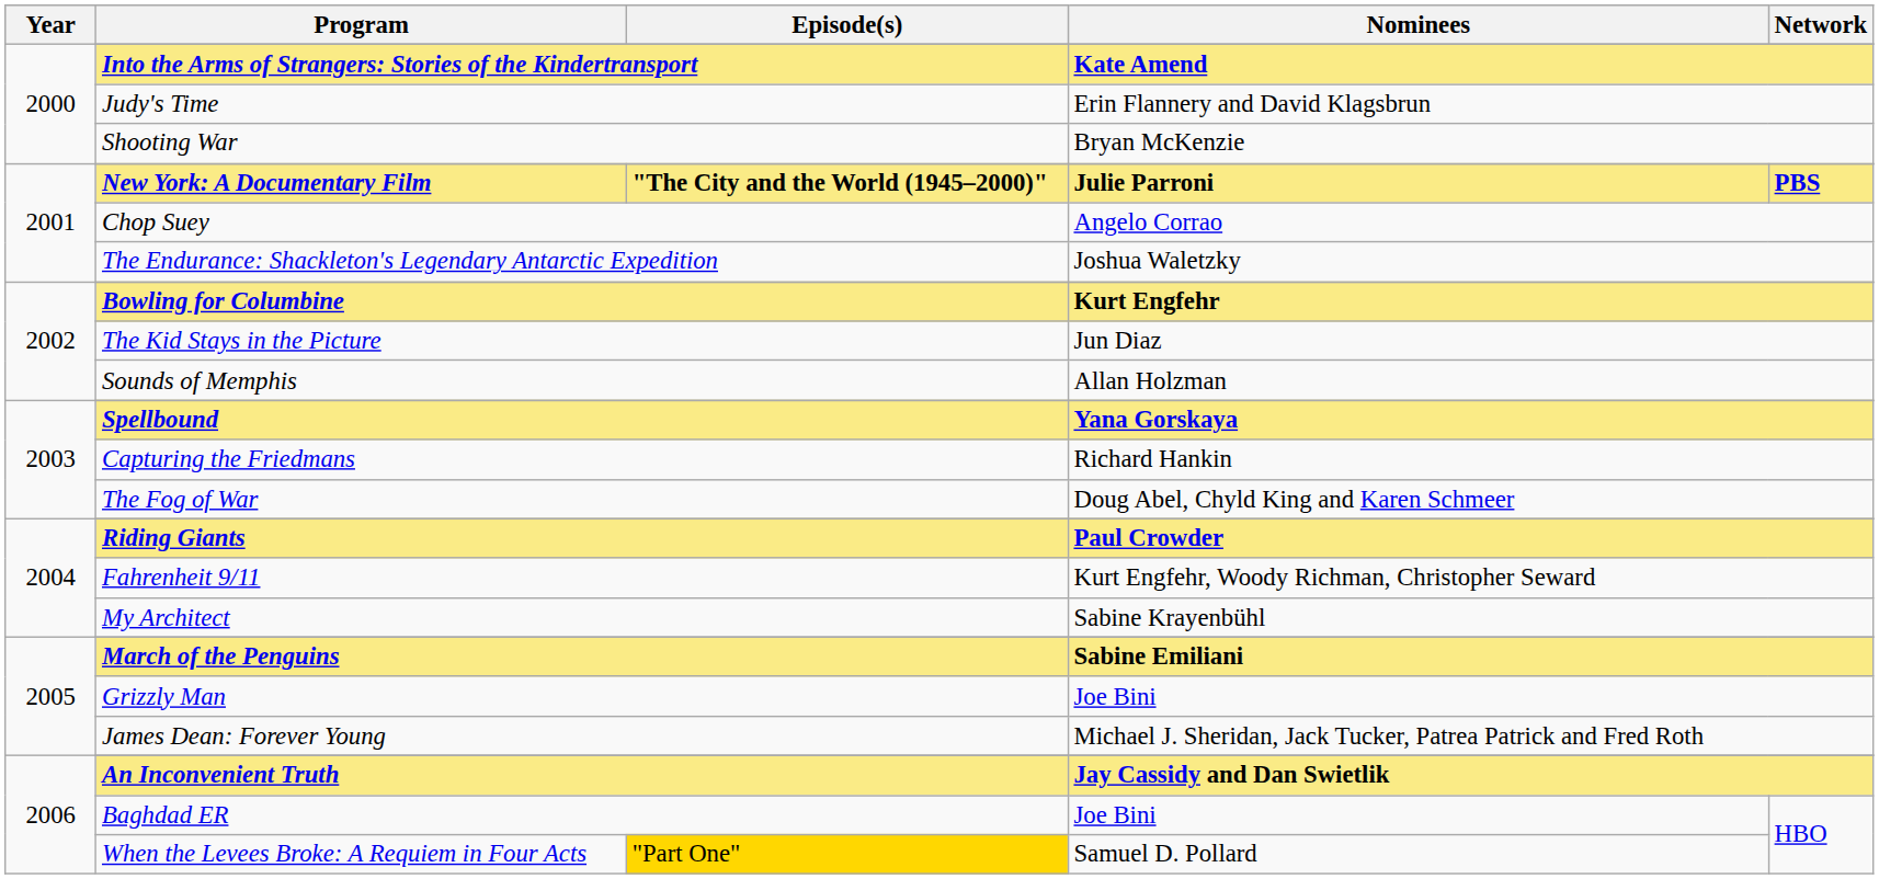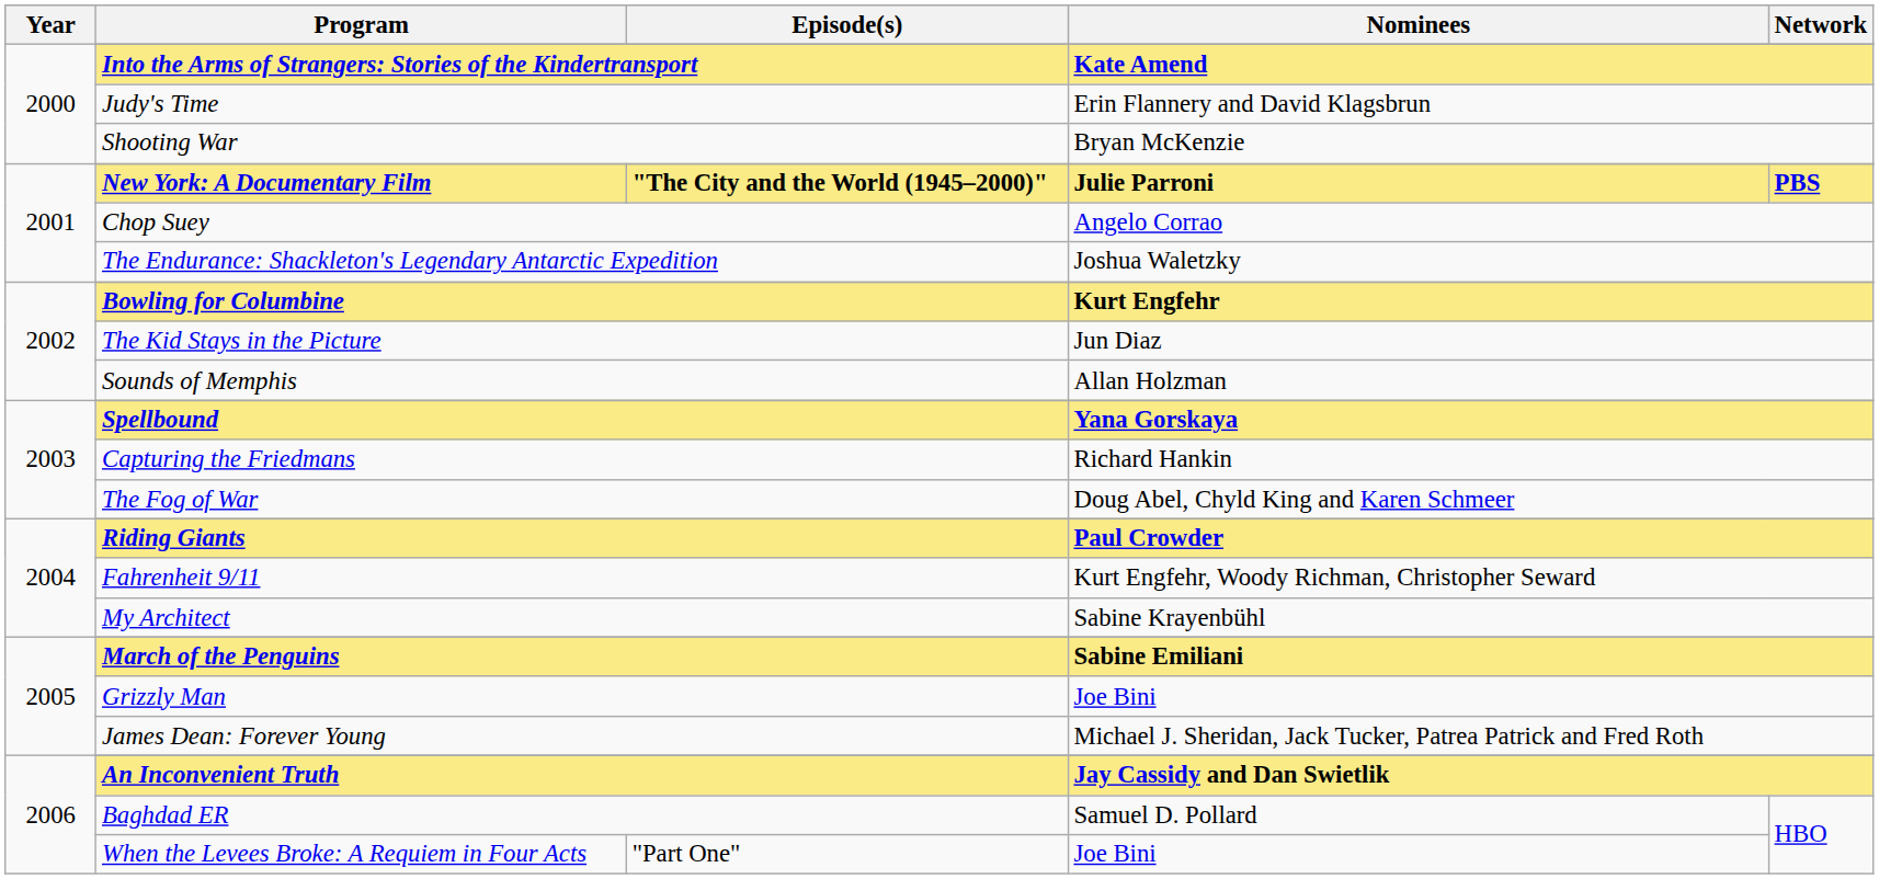 <table class="wikitable" style="width:95%">
 <tr bgcolor="#bebebe">
 <th width="5%">Year</th>
 <th width="30%">Program</th>
 <th width="25%">Episode(s)</th>
 <th width="40%">Nominees</th>
 <th width="10%">Network</th>
 </tr>
 <tr>
 <td rowspan=4 style="text-align:center">2000<br></td>
 </tr>
 <tr style="background:#FAEB86">
 <td colspan="2"><strong><em><a href='#'>Into the Arms of Strangers: Stories of the Kindertransport</a></em></strong></td>
 <td colspan="2"><strong><a href='#'>Kate Amend</a></strong></td>
 </tr>
 <tr>
 <td colspan="2"><em>Judy's Time</em></td>
 <td colspan="2">Erin Flannery and David Klagsbrun</td>
 </tr>
 <tr>
 <td colspan="2"><em>Shooting War</em></td>
 <td colspan="2">Bryan McKenzie</td>
 </tr>
 <tr>
 <td rowspan=4 style="text-align:center">2001<br></td>
 </tr>
 <tr style="background:#FAEB86">
 <td><strong><em><a href='#'>New York: A Documentary Film</a></em></strong></td>
 <td><strong>"The City and the World (1945–2000)"</strong></td>
 <td><strong>Julie Parroni</strong></td>
 <td><strong><a href='#'>PBS</a></strong></td>
 </tr>
 <tr>
 <td colspan="2"><em>Chop Suey</em></td>
 <td colspan="2"><a href='#'>Angelo Corrao</a></td>
 </tr>
 <tr>
 <td colspan="2"><em><a href='#'>The Endurance: Shackleton's Legendary Antarctic Expedition</a></em></td>
 <td colspan="2">Joshua Waletzky</td>
 </tr>
 <tr>
 <td rowspan=4 style="text-align:center">2002<br></td>
 </tr>
 <tr style="background:#FAEB86">
 <td colspan="2"><strong><em><a href='#'>Bowling for Columbine</a></em></strong></td>
 <td colspan="2"><strong>Kurt Engfehr</strong></td>
 </tr>
 <tr>
 <td colspan="2"><em><a href='#'>The Kid Stays in the Picture</a></em></td>
 <td colspan="2">Jun Diaz</td>
 </tr>
 <tr>
 <td colspan="2"><em>Sounds of Memphis</em></td>
 <td colspan="2">Allan Holzman</td>
 </tr>
 <tr>
 <td rowspan=4 style="text-align:center">2003<br></td>
 </tr>
 <tr style="background:#FAEB86">
 <td colspan="2"><strong><em><a href='#'>Spellbound</a></em></strong></td>
 <td colspan="2"><strong><a href='#'>Yana Gorskaya</a></strong></td>
 </tr>
 <tr>
 <td colspan="2"><em><a href='#'>Capturing the Friedmans</a></em></td>
 <td colspan="2">Richard Hankin</td>
 </tr>
 <tr>
 <td colspan="2"><em><a href='#'>The Fog of War</a></em></td>
 <td colspan="2">Doug Abel, Chyld King and <a href='#'>Karen Schmeer</a></td>
 </tr>
 <tr>
 <td rowspan=4 style="text-align:center">2004<br></td>
 </tr>
 <tr style="background:#FAEB86">
 <td colspan="2"><strong><em><a href='#'>Riding Giants</a></em></strong></td>
 <td colspan="2"><strong><a href='#'>Paul Crowder</a></strong></td>
 </tr>
 <tr>
 <td colspan="2"><em><a href='#'>Fahrenheit 9/11</a></em></td>
 <td colspan="2">Kurt Engfehr, Woody Richman, Christopher Seward</td>
 </tr>
 <tr>
 <td colspan="2"><em><a href='#'>My Architect</a></em></td>
 <td colspan="2">Sabine Krayenbühl</td>
 </tr>
 <tr>
 <td rowspan=4 style="text-align:center">2005<br></td>
 </tr>
 <tr style="background:#FAEB86">
 <td colspan="2"><strong><em><a href='#'>March of the Penguins</a></em></strong></td>
 <td colspan="2"><strong>Sabine Emiliani</strong></td>
 </tr>
 <tr>
 <td colspan="2"><em><a href='#'>Grizzly Man</a></em></td>
 <td colspan="2"><a href='#'>Joe Bini</a></td>
 </tr>
 <tr>
 <td colspan="2"><em>James Dean: Forever Young</em></td>
 <td colspan="2">Michael J. Sheridan, Jack Tucker, Patrea Patrick and Fred Roth</td>
 </tr>
 <tr>
 <td rowspan=4 style="text-align:center">2006<br></td>
 </tr>
 <tr style="background:#FAEB86">
 <td colspan="2"><strong><em><a href='#'>An Inconvenient Truth</a></em></strong></td>
 <td colspan="2"><strong><a href='#'>Jay Cassidy</a> and Dan Swietlik</strong></td>
 </tr>
 <tr>
 <td colspan="2"><em><a href='#'>Baghdad ER</a></em></td>
-<td><a href='#'>Joe Bini</a></td>
+<td>Samuel D. Pollard</td>
 <td rowspan="2"><a href='#'>HBO</a></td>
 </tr>
 <tr>
 <td><em><a href='#'>When the Levees Broke: A Requiem in Four Acts</a></em></td>
-<td style="background: gold;">"Part One"</td>
-<td>Samuel D. Pollard</td>
+<td>"Part One"</td>
+<td><a href='#'>Joe Bini</a></td>
 </tr>
 </table>
